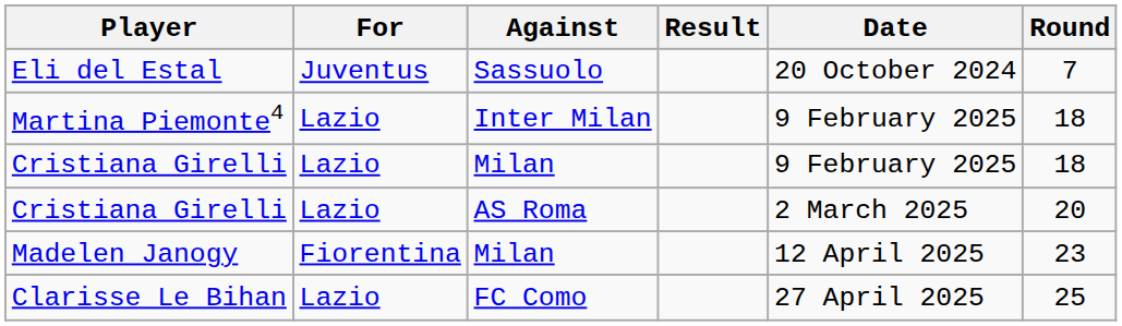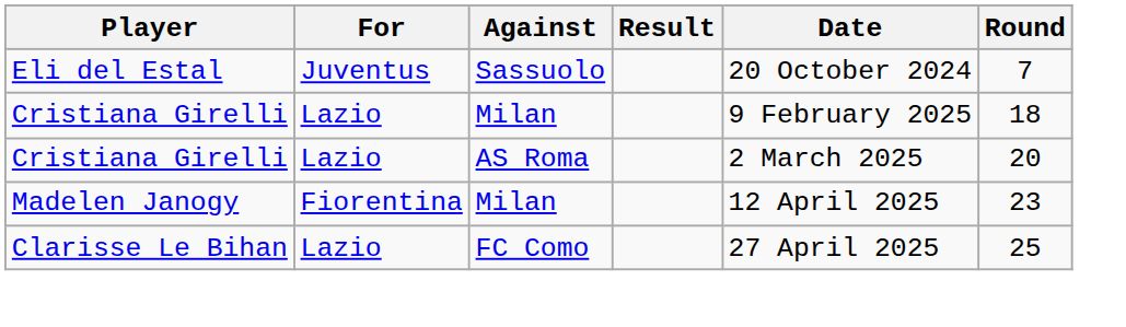 <table class="wikitable sortable">
 <tr>
 <th>Player</th>
 <th>For</th>
 <th>Against</th>
 <th>Result</th>
 <th>Date</th>
 <th>Round</th>
 </tr>
 <tr>
 <td> <a href='#'>Eli del Estal</a></td>
 <td><a href='#'>Juventus</a></td>
 <td><a href='#'>Sassuolo</a></td>
 <td align="center"></td>
 <td>20 October 2024</td>
 <td align="center">7</td>
-</tr>
-<tr>
-<td> <a href='#'>Martina Piemonte</a><sup>4</sup></td>
-<td><a href='#'>Lazio</a></td>
-<td><a href='#'>Inter Milan</a></td>
-<td align="center"></td>
-<td>9 February 2025</td>
-<td align="center">18</td>
 </tr>
 <tr>
 <td> <a href='#'>Cristiana Girelli</a></td>
 <td><a href='#'>Lazio</a></td>
 <td><a href='#'>Milan</a></td>
 <td align="center"></td>
 <td>9 February 2025</td>
 <td align="center">18</td>
 </tr>
 <tr>
 <td> <a href='#'>Cristiana Girelli</a></td>
 <td><a href='#'>Lazio</a></td>
 <td><a href='#'>AS Roma</a></td>
 <td align="center"></td>
 <td>2 March 2025</td>
 <td align="center">20</td>
 </tr>
 <tr>
 <td> <a href='#'>Madelen Janogy</a></td>
 <td><a href='#'>Fiorentina</a></td>
 <td><a href='#'>Milan</a></td>
 <td align="center"></td>
 <td>12 April 2025</td>
 <td align="center">23</td>
 </tr>
 <tr>
 <td> <a href='#'>Clarisse Le Bihan</a></td>
 <td><a href='#'>Lazio</a></td>
 <td><a href='#'>FC Como</a></td>
 <td align="center"></td>
 <td>27 April 2025</td>
 <td align="center">25</td>
 </tr>
 </table>
